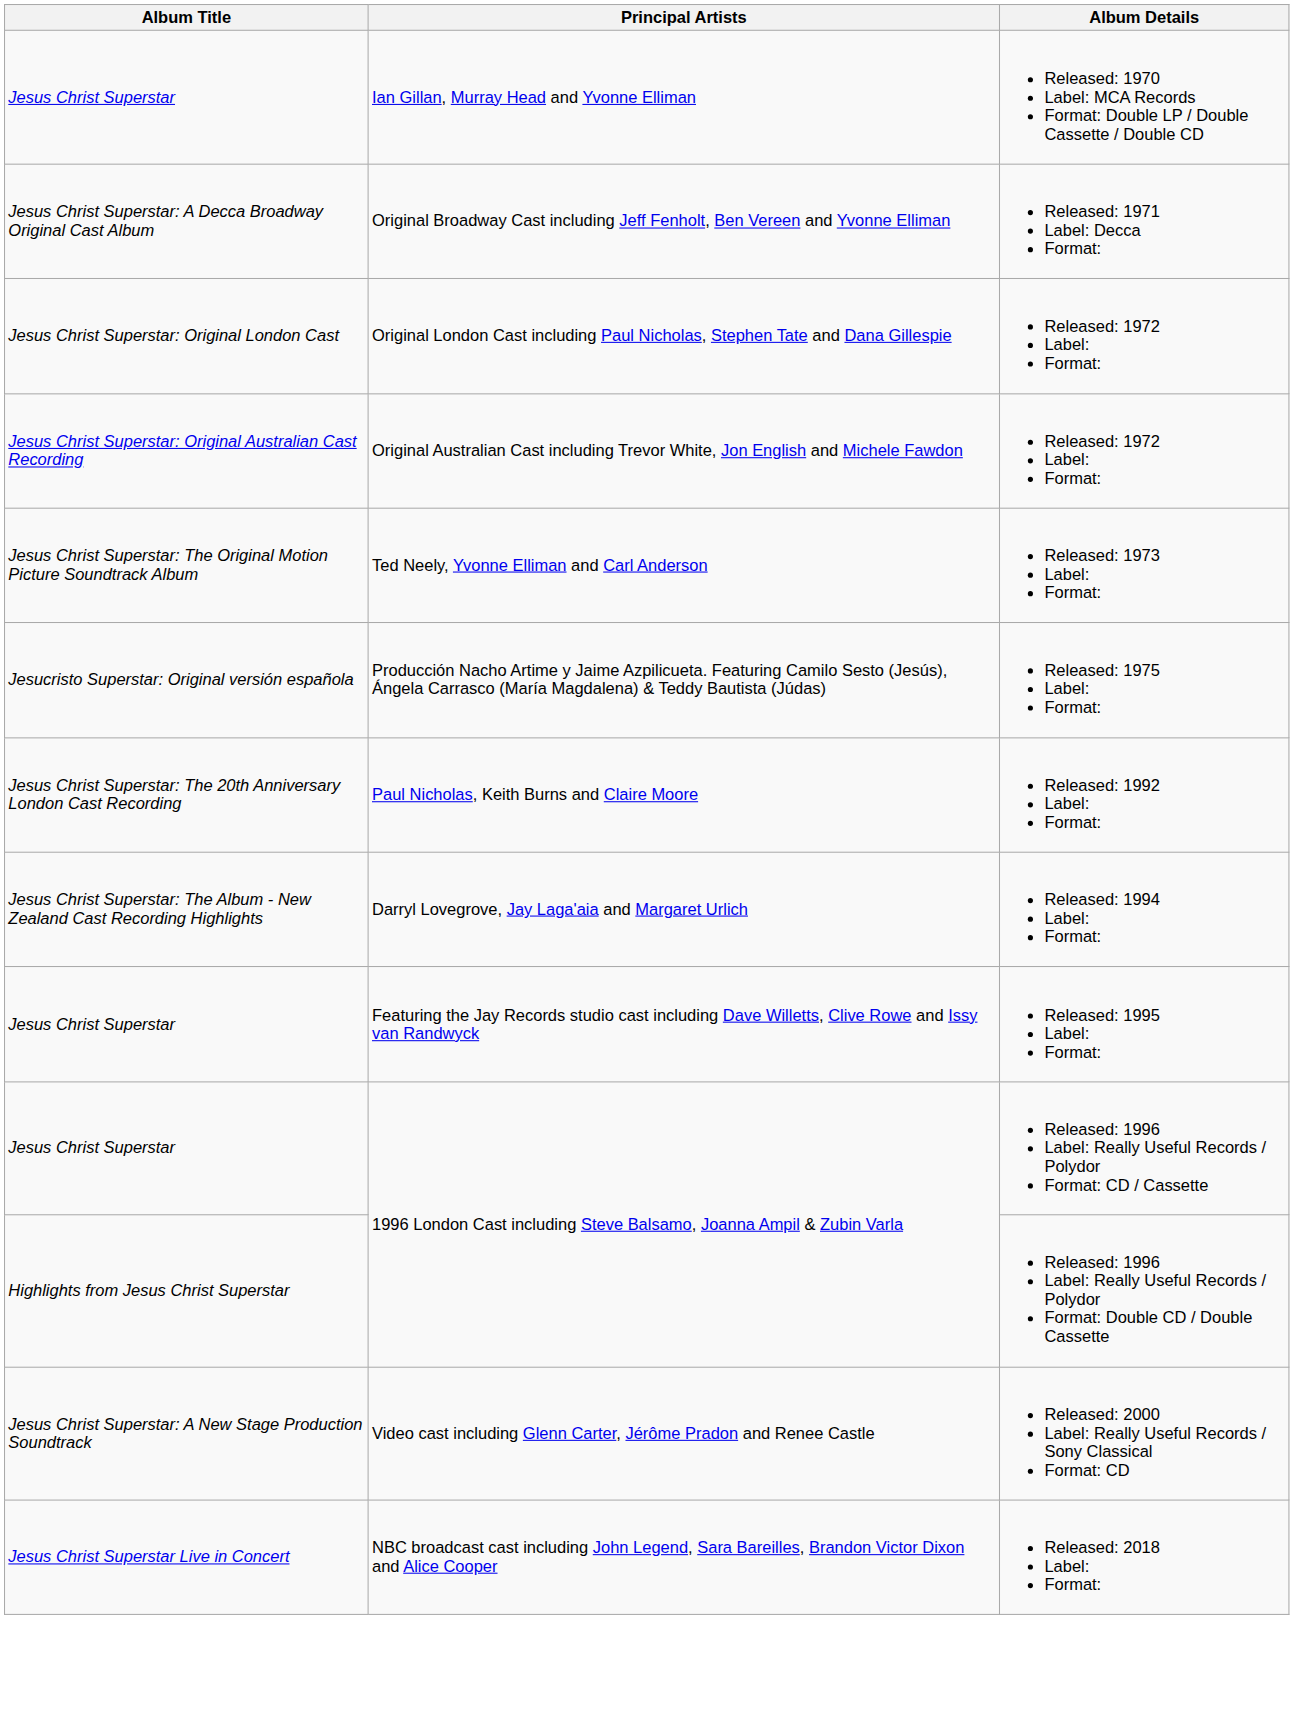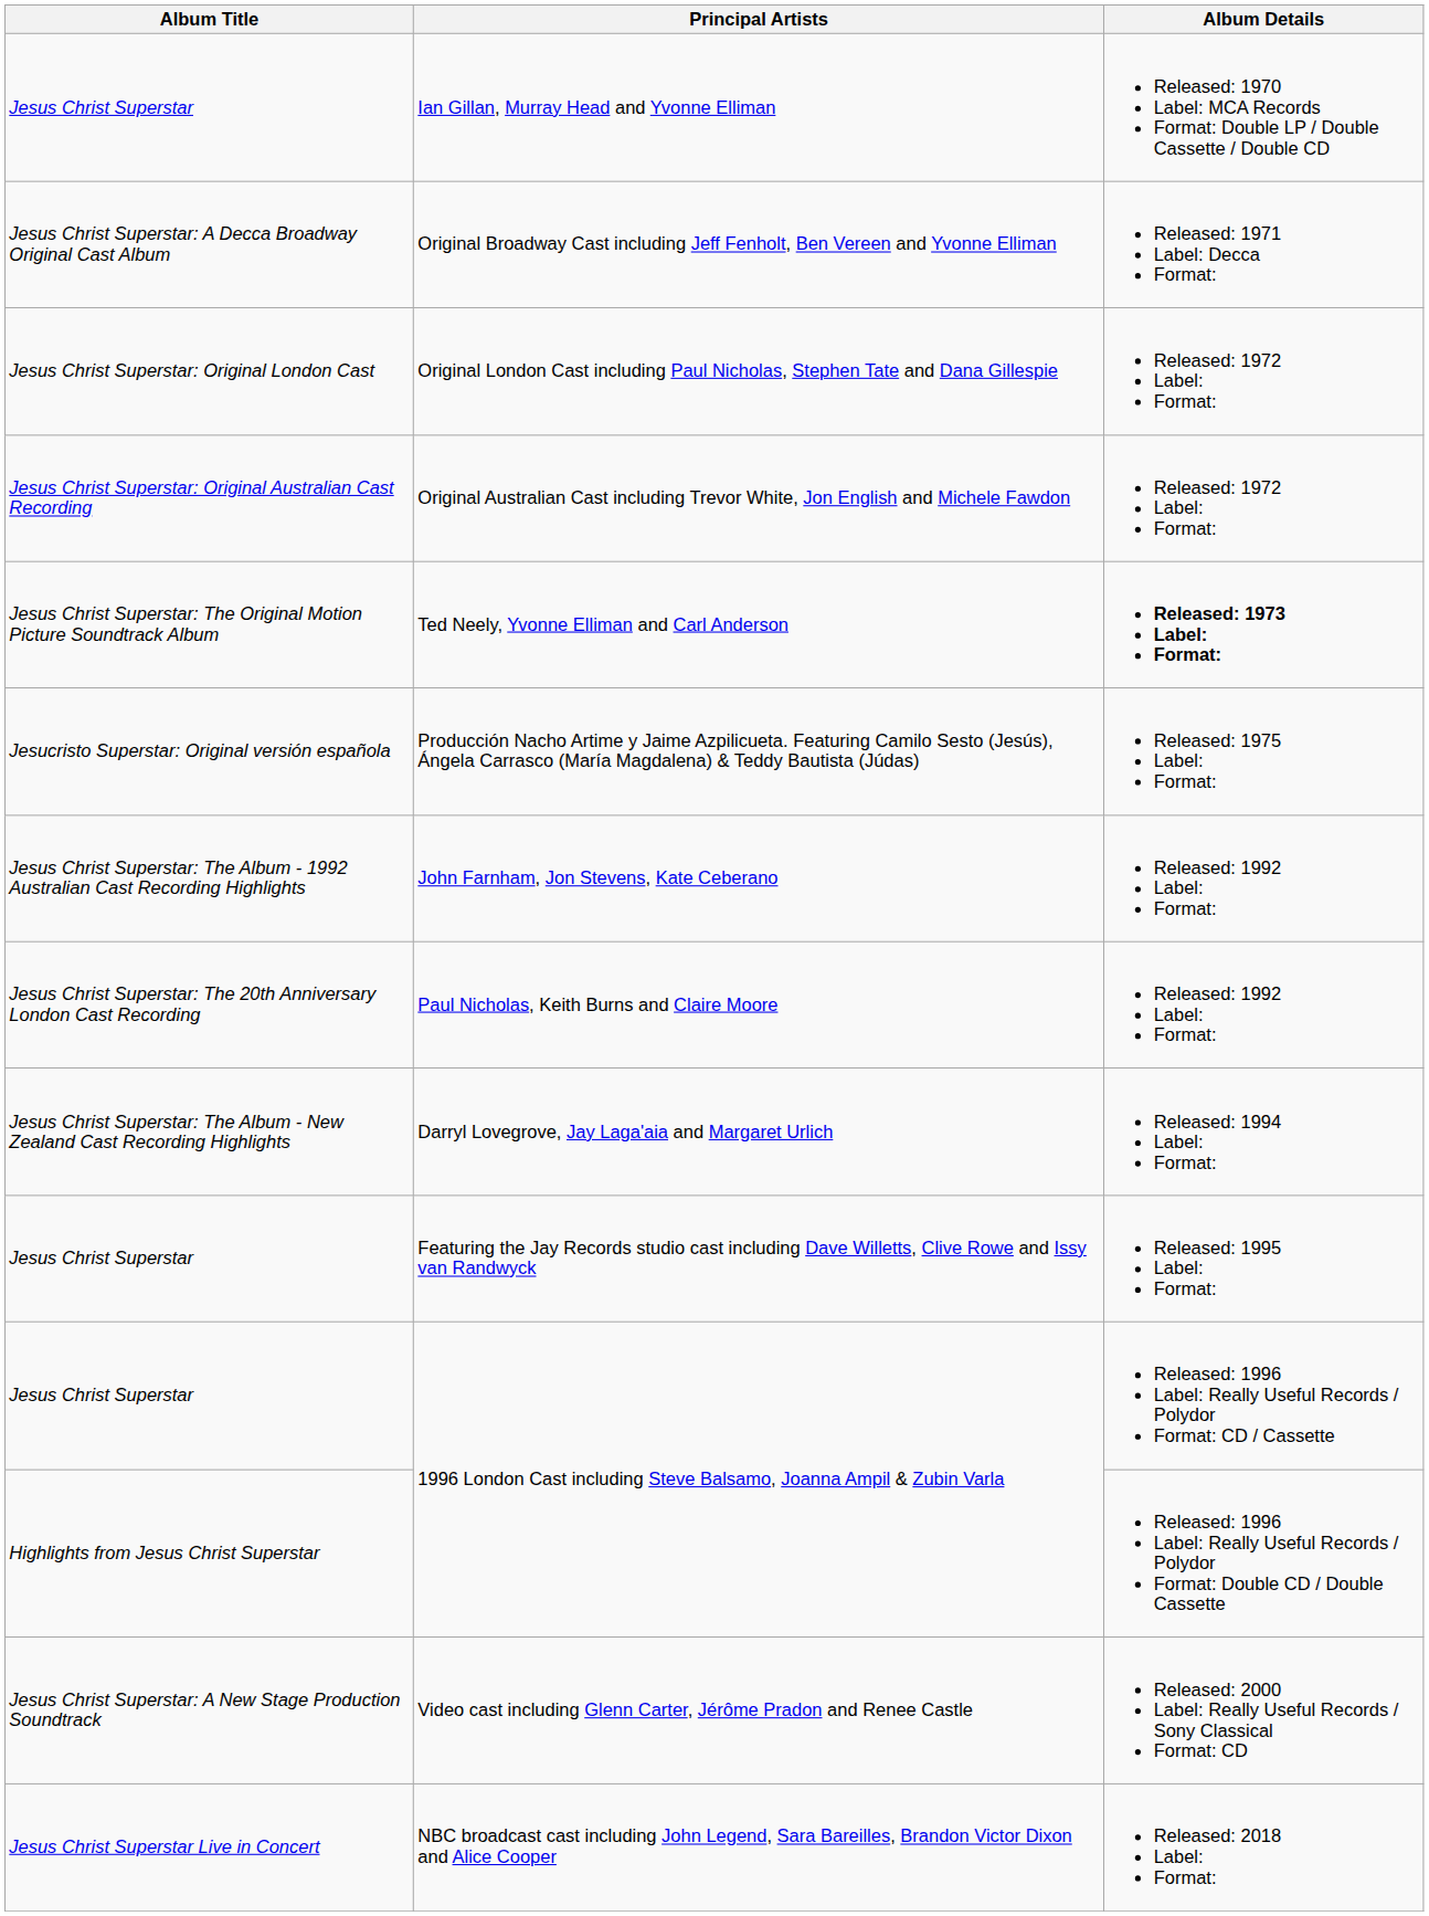 <table class="wikitable">
 <tr>
 <th>Album Title</th>
 <th>Principal Artists</th>
 <th>Album Details</th>
 </tr>
 <tr>
 <td><em><a href='#'>Jesus Christ Superstar</a></em></td>
 <td><a href='#'>Ian Gillan</a>, <a href='#'>Murray Head</a> and <a href='#'>Yvonne Elliman</a></td>
 <td><br><ul><li>Released: 1970</li><li>Label: MCA Records</li><li>Format: Double LP / Double Cassette / Double CD</li></ul></td>
 </tr>
 <tr>
 <td><em>Jesus Christ Superstar: A Decca Broadway Original Cast Album</em></td>
 <td>Original Broadway Cast including <a href='#'>Jeff Fenholt</a>, <a href='#'>Ben Vereen</a> and <a href='#'>Yvonne Elliman</a></td>
 <td><br><ul><li>Released: 1971</li><li>Label: Decca</li><li>Format:</li></ul></td>
 </tr>
 <tr>
 <td><em>Jesus Christ Superstar: Original London Cast</em></td>
 <td>Original London Cast including <a href='#'>Paul Nicholas</a>, <a href='#'>Stephen Tate</a> and <a href='#'>Dana Gillespie</a></td>
 <td><br><ul><li>Released: 1972</li><li>Label:</li><li>Format:</li></ul></td>
 </tr>
 <tr>
 <td><em><a href='#'>Jesus Christ Superstar: Original Australian Cast Recording</a></em></td>
 <td>Original Australian Cast including Trevor White, <a href='#'>Jon English</a> and <a href='#'>Michele Fawdon</a></td>
 <td><br><ul><li>Released: 1972</li><li>Label:</li><li>Format:</li></ul></td>
 </tr>
 <tr>
 <td><em>Jesus Christ Superstar: The Original Motion Picture Soundtrack Album</em></td>
 <td>Ted Neely, <a href='#'>Yvonne Elliman</a> and <a href='#'>Carl Anderson</a></td>
-<td><br><ul><li>Released: 1973</li><li>Label:</li><li>Format:</li></ul></td>
+<td><strong><br><ul><li>Released: 1973</li><li>Label:</li><li>Format:</li></ul></strong></td>
 </tr>
 <tr>
 <td><em>Jesucristo Superstar: Original versión española</em></td>
 <td>Producción Nacho Artime y Jaime Azpilicueta. Featuring Camilo Sesto (Jesús), Ángela Carrasco (María Magdalena) & Teddy Bautista (Júdas)</td>
 <td><br><ul><li>Released: 1975</li><li>Label:</li><li>Format:</li></ul></td>
+</tr>
+<tr>
+<td><em>Jesus Christ Superstar: The Album - 1992 Australian Cast Recording Highlights</em></td>
+<td><a href='#'>John Farnham</a>, <a href='#'>Jon Stevens</a>, <a href='#'>Kate Ceberano</a></td>
+<td><br><ul><li>Released: 1992</li><li>Label:</li><li>Format:</li></ul></td>
 </tr>
 <tr>
 <td><em>Jesus Christ Superstar: The 20th Anniversary London Cast Recording</em></td>
 <td><a href='#'>Paul Nicholas</a>, Keith Burns and <a href='#'>Claire Moore</a></td>
 <td><br><ul><li>Released: 1992</li><li>Label:</li><li>Format:</li></ul></td>
 </tr>
 <tr>
 <td><em>Jesus Christ Superstar: The Album - New Zealand Cast Recording Highlights</em></td>
 <td>Darryl Lovegrove, <a href='#'>Jay Laga'aia</a> and <a href='#'>Margaret Urlich</a></td>
 <td><br><ul><li>Released: 1994</li><li>Label:</li><li>Format:</li></ul></td>
 </tr>
 <tr>
 <td><em>Jesus Christ Superstar</em></td>
 <td>Featuring the Jay Records studio cast including <a href='#'>Dave Willetts</a>, <a href='#'>Clive Rowe</a> and <a href='#'>Issy van Randwyck</a></td>
 <td><br><ul><li>Released: 1995</li><li>Label:</li><li>Format:</li></ul></td>
 </tr>
 <tr>
 <td><em>Jesus Christ Superstar</em></td>
 <td rowspan="2">1996 London Cast including <a href='#'>Steve Balsamo</a>, <a href='#'>Joanna Ampil</a> & <a href='#'>Zubin Varla</a></td>
 <td><br><ul><li>Released: 1996</li><li>Label: Really Useful Records / Polydor</li><li>Format: CD / Cassette</li></ul></td>
 </tr>
 <tr>
 <td><em>Highlights from Jesus Christ Superstar</em></td>
 <td><br><ul><li>Released: 1996</li><li>Label: Really Useful Records / Polydor</li><li>Format: Double CD / Double Cassette</li></ul></td>
 </tr>
 <tr>
 <td><em>Jesus Christ Superstar: A New Stage Production Soundtrack</em></td>
 <td>Video cast including <a href='#'>Glenn Carter</a>, <a href='#'>Jérôme Pradon</a> and Renee Castle</td>
 <td><br><ul><li>Released: 2000</li><li>Label: Really Useful Records / Sony Classical</li><li>Format: CD</li></ul></td>
 </tr>
 <tr>
 <td><em><a href='#'>Jesus Christ Superstar Live in Concert</a></em></td>
 <td>NBC broadcast cast including <a href='#'>John Legend</a>, <a href='#'>Sara Bareilles</a>, <a href='#'>Brandon Victor Dixon</a> and <a href='#'>Alice Cooper</a></td>
 <td><br><ul><li>Released: 2018</li><li>Label:</li><li>Format:</li></ul></td>
 </tr>
 </table>
